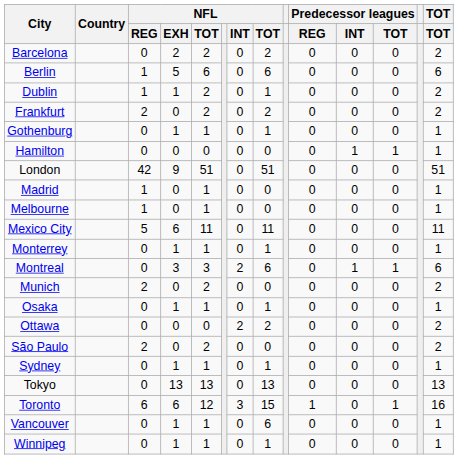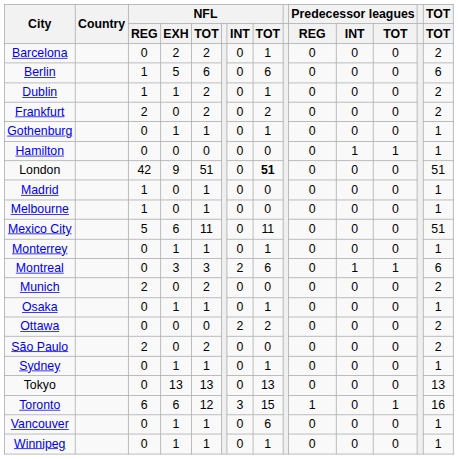 <table class="wikitable sortable">
 <tr align="center" bgcolor="#efefef">
 <th rowspan="2">City</th>
 <th rowspan="2">Country</th>
 <th colspan="6">NFL</th>
 <th></th>
 <th colspan="3">Predecessor leagues</th>
 <th></th>
 <th>TOT</th>
 </tr>
 <tr>
 <th>REG</th>
 <th>EXH</th>
 <th>TOT</th>
 <th class="unsortable"></th>
 <th>INT</th>
 <th>TOT</th>
 <th class="unsortable"></th>
 <th>REG</th>
 <th>INT</th>
 <th>TOT</th>
 <th class="unsortable"></th>
 <th>TOT</th>
 </tr>
 <tr align="center">
 <td><a href='#'>Barcelona</a></td>
 <td></td>
 <td>0</td>
 <td>2</td>
 <td>2</td>
 <td rowspan="21" bgcolor="#efefef"></td>
 <td>0</td>
-<td>2</td>
+<td>1</td>
 <td rowspan="21" bgcolor="#efefef"></td>
 <td>0</td>
 <td>0</td>
 <td>0</td>
 <td rowspan="21" bgcolor="#efefef"></td>
 <td>2</td>
 </tr>
 <tr align="center">
 <td><a href='#'>Berlin</a></td>
 <td></td>
 <td>1</td>
 <td>5</td>
 <td>6</td>
 <td>0</td>
 <td>6</td>
 <td>0</td>
 <td>0</td>
 <td>0</td>
 <td>6</td>
 </tr>
 <tr align="center">
 <td><a href='#'>Dublin</a></td>
 <td></td>
 <td>1</td>
 <td>1</td>
 <td>2</td>
 <td>0</td>
 <td>1</td>
 <td>0</td>
 <td>0</td>
 <td>0</td>
 <td>2</td>
 </tr>
 <tr align="center">
 <td><a href='#'>Frankfurt</a></td>
 <td></td>
 <td>2</td>
 <td>0</td>
 <td>2</td>
 <td>0</td>
 <td>2</td>
 <td>0</td>
 <td>0</td>
 <td>0</td>
 <td>2</td>
 </tr>
 <tr align="center">
 <td><a href='#'>Gothenburg</a></td>
 <td></td>
 <td>0</td>
 <td>1</td>
 <td>1</td>
 <td>0</td>
 <td>1</td>
 <td>0</td>
 <td>0</td>
 <td>0</td>
 <td>1</td>
 </tr>
 <tr align="center">
 <td><a href='#'>Hamilton</a></td>
 <td></td>
 <td>0</td>
 <td>0</td>
 <td>0</td>
 <td>0</td>
 <td>0</td>
 <td>0</td>
 <td>1</td>
 <td>1</td>
 <td>1</td>
 </tr>
 <tr align="center">
 <td>London</td>
 <td></td>
 <td>42</td>
 <td>9</td>
 <td>51</td>
 <td>0</td>
-<td>51</td>
+<td><strong>51</strong></td>
 <td>0</td>
 <td>0</td>
 <td>0</td>
 <td>51</td>
 </tr>
 <tr align="center">
 <td><a href='#'>Madrid</a></td>
 <td></td>
 <td>1</td>
 <td>0</td>
 <td>1</td>
 <td>0</td>
 <td>0</td>
 <td>0</td>
 <td>0</td>
 <td>0</td>
 <td>1</td>
 </tr>
 <tr align="center">
 <td><a href='#'>Melbourne</a></td>
 <td></td>
 <td>1</td>
 <td>0</td>
 <td>1</td>
 <td>0</td>
 <td>0</td>
 <td>0</td>
 <td>0</td>
 <td>0</td>
 <td>1</td>
 </tr>
 <tr align="center">
 <td><a href='#'>Mexico City</a></td>
 <td></td>
 <td>5</td>
 <td>6</td>
 <td>11</td>
 <td>0</td>
 <td>11</td>
 <td>0</td>
 <td>0</td>
 <td>0</td>
-<td>11</td>
+<td>51</td>
 </tr>
 <tr align="center">
 <td><a href='#'>Monterrey</a></td>
 <td></td>
 <td>0</td>
 <td>1</td>
 <td>1</td>
 <td>0</td>
 <td>1</td>
 <td>0</td>
 <td>0</td>
 <td>0</td>
 <td>1</td>
 </tr>
 <tr align="center">
 <td><a href='#'>Montreal</a></td>
 <td></td>
 <td>0</td>
 <td>3</td>
 <td>3</td>
 <td>2</td>
 <td>6</td>
 <td>0</td>
 <td>1</td>
 <td>1</td>
 <td>6</td>
 </tr>
 <tr align="center">
 <td><a href='#'>Munich</a></td>
 <td></td>
 <td>2</td>
 <td>0</td>
 <td>2</td>
 <td>0</td>
 <td>0</td>
 <td>0</td>
 <td>0</td>
 <td>0</td>
 <td>2</td>
 </tr>
 <tr align="center">
 <td><a href='#'>Osaka</a></td>
 <td></td>
 <td>0</td>
 <td>1</td>
 <td>1</td>
 <td>0</td>
 <td>1</td>
 <td>0</td>
 <td>0</td>
 <td>0</td>
 <td>1</td>
 </tr>
 <tr align="center">
 <td><a href='#'>Ottawa</a></td>
 <td></td>
 <td>0</td>
 <td>0</td>
 <td>0</td>
 <td>2</td>
 <td>2</td>
 <td>0</td>
 <td>0</td>
 <td>0</td>
 <td>2</td>
 </tr>
 <tr align="center">
 <td><a href='#'>São Paulo</a></td>
 <td></td>
 <td>2</td>
 <td>0</td>
 <td>2</td>
 <td>0</td>
 <td>0</td>
 <td>0</td>
 <td>0</td>
 <td>0</td>
 <td>2</td>
 </tr>
 <tr align="center">
 <td><a href='#'>Sydney</a></td>
 <td></td>
 <td>0</td>
 <td>1</td>
 <td>1</td>
 <td>0</td>
 <td>1</td>
 <td>0</td>
 <td>0</td>
 <td>0</td>
 <td>1</td>
 </tr>
 <tr align="center">
 <td>Tokyo</td>
 <td></td>
 <td>0</td>
 <td>13</td>
 <td>13</td>
 <td>0</td>
 <td>13</td>
 <td>0</td>
 <td>0</td>
 <td>0</td>
 <td>13</td>
 </tr>
 <tr align="center">
 <td><a href='#'>Toronto</a></td>
 <td></td>
 <td>6</td>
 <td>6</td>
 <td>12</td>
 <td>3</td>
 <td>15</td>
 <td>1</td>
 <td>0</td>
 <td>1</td>
 <td>16</td>
 </tr>
 <tr align="center">
 <td><a href='#'>Vancouver</a></td>
 <td></td>
 <td>0</td>
 <td>1</td>
 <td>1</td>
 <td>0</td>
 <td>6</td>
 <td>0</td>
 <td>0</td>
 <td>0</td>
 <td>1</td>
 </tr>
 <tr align="center">
 <td><a href='#'>Winnipeg</a></td>
 <td></td>
 <td>0</td>
 <td>1</td>
 <td>1</td>
 <td>0</td>
 <td>1</td>
 <td>0</td>
 <td>0</td>
 <td>0</td>
 <td>1</td>
 </tr>
 </table>
